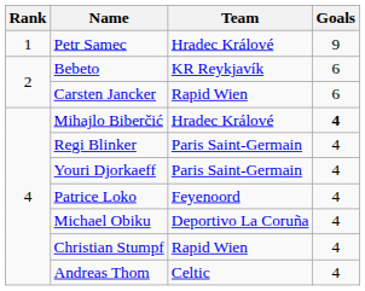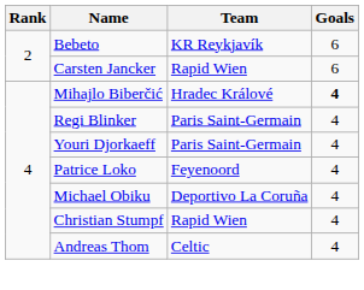 <table class="wikitable" style="text-align:center">
 <tr>
 <th>Rank</th>
 <th>Name</th>
 <th>Team</th>
 <th>Goals</th>
-</tr>
-<tr>
-<td>1</td>
-<td align="left"> <a href='#'>Petr Samec</a></td>
-<td align="left"> <a href='#'>Hradec Králové</a></td>
-<td>9</td>
 </tr>
 <tr>
 <td rowspan="2">2</td>
 <td align="left"> <a href='#'>Bebeto</a></td>
 <td align="left"> <a href='#'>KR Reykjavík</a></td>
 <td>6</td>
 </tr>
 <tr>
 <td align="left"> <a href='#'>Carsten Jancker</a></td>
 <td align="left"> <a href='#'>Rapid Wien</a></td>
 <td>6</td>
 </tr>
 <tr>
 <td rowspan="7">4</td>
 <td align="left"> <a href='#'>Mihajlo Biberčić</a></td>
 <td align="left"> <a href='#'>Hradec Králové</a></td>
 <td><strong>4</strong></td>
 </tr>
 <tr>
 <td align="left"> <a href='#'>Regi Blinker</a></td>
 <td align="left"> <a href='#'>Paris Saint-Germain</a></td>
 <td>4</td>
 </tr>
 <tr>
 <td align="left"> <a href='#'>Youri Djorkaeff</a></td>
 <td align="left"> <a href='#'>Paris Saint-Germain</a></td>
 <td>4</td>
 </tr>
 <tr>
 <td align="left"> <a href='#'>Patrice Loko</a></td>
 <td align="left"> <a href='#'>Feyenoord</a></td>
 <td>4</td>
 </tr>
 <tr>
 <td align="left"> <a href='#'>Michael Obiku</a></td>
 <td align="left"> <a href='#'>Deportivo La Coruña</a></td>
 <td>4</td>
 </tr>
 <tr>
 <td align="left"> <a href='#'>Christian Stumpf</a></td>
 <td align="left"> <a href='#'>Rapid Wien</a></td>
 <td>4</td>
 </tr>
 <tr>
 <td align="left"> <a href='#'>Andreas Thom</a></td>
 <td align="left"> <a href='#'>Celtic</a></td>
 <td>4</td>
 </tr>
 </table>
